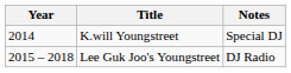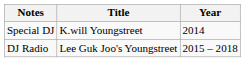 <table class="wikitable">
 <tr>
+<th>Notes</th>
+<th>Title</th>
 <th>Year</th>
-<th>Title</th>
-<th>Notes</th>
 </tr>
 <tr>
+<td>Special DJ</td>
+<td>K.will Youngstreet</td>
 <td>2014</td>
-<td>K.will Youngstreet</td>
-<td>Special DJ</td>
 </tr>
 <tr>
+<td>DJ Radio</td>
+<td>Lee Guk Joo's Youngstreet</td>
 <td>2015 – 2018</td>
-<td>Lee Guk Joo's Youngstreet</td>
-<td>DJ Radio</td>
 </tr>
 </table>
